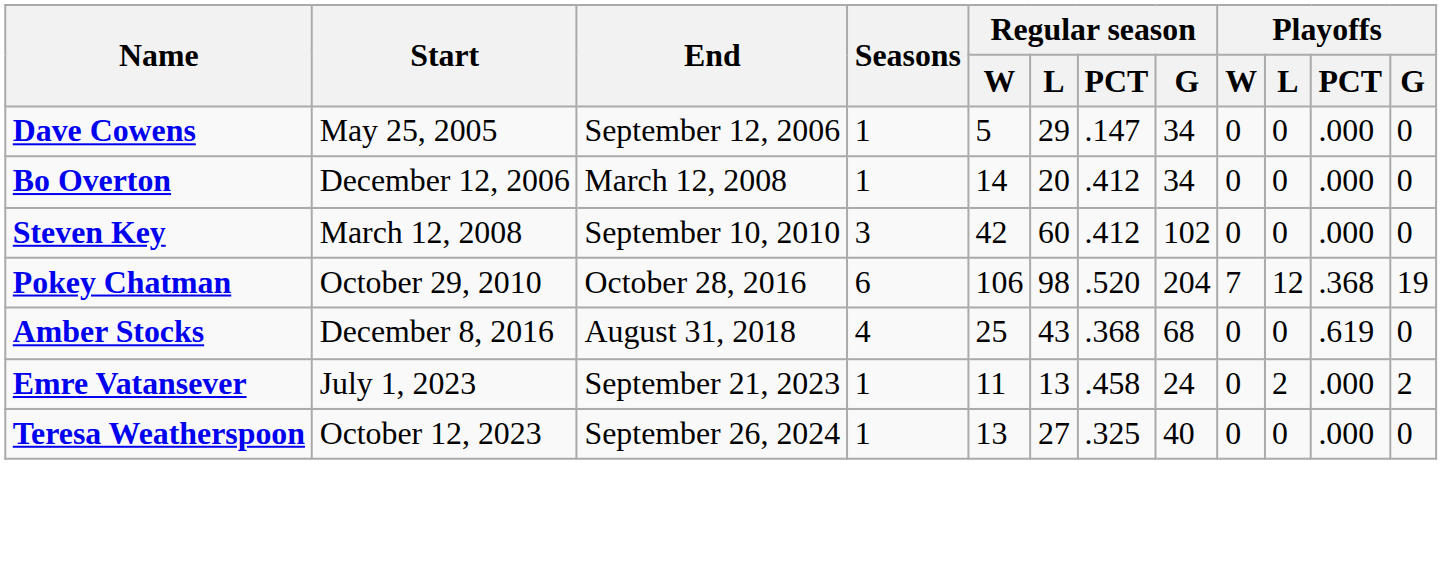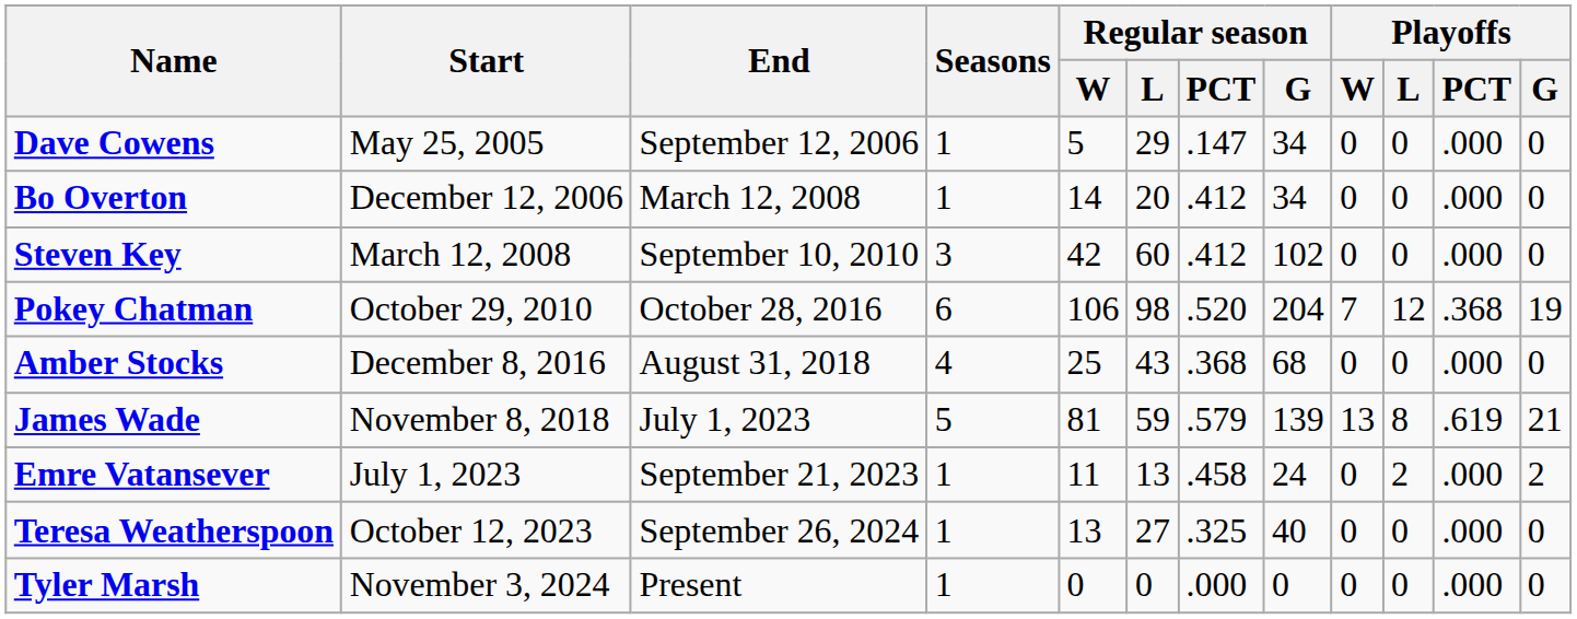 <table class="wikitable" style="margin:0.2em auto;">
 <tr>
 <th rowspan="2">Name</th>
 <th rowspan="2">Start</th>
 <th rowspan="2">End</th>
 <th rowspan="2">Seasons</th>
 <th colspan="4">Regular season</th>
 <th colspan="4">Playoffs</th>
 </tr>
 <tr>
 <th>W</th>
 <th>L</th>
 <th>PCT</th>
 <th>G</th>
 <th>W</th>
 <th>L</th>
 <th>PCT</th>
 <th>G</th>
 </tr>
 <tr>
 <td><strong><a href='#'>Dave Cowens</a></strong></td>
 <td>May 25, 2005</td>
 <td>September 12, 2006</td>
 <td>1</td>
 <td>5</td>
 <td>29</td>
 <td>.147</td>
 <td>34</td>
 <td>0</td>
 <td>0</td>
 <td>.000</td>
 <td>0</td>
 </tr>
 <tr>
 <td><strong><a href='#'>Bo Overton</a></strong></td>
 <td>December 12, 2006</td>
 <td>March 12, 2008</td>
 <td>1</td>
 <td>14</td>
 <td>20</td>
 <td>.412</td>
 <td>34</td>
 <td>0</td>
 <td>0</td>
 <td>.000</td>
 <td>0</td>
 </tr>
 <tr>
 <td><strong><a href='#'>Steven Key</a></strong></td>
 <td>March 12, 2008</td>
 <td>September 10, 2010</td>
 <td>3</td>
 <td>42</td>
 <td>60</td>
 <td>.412</td>
 <td>102</td>
 <td>0</td>
 <td>0</td>
 <td>.000</td>
 <td>0</td>
 </tr>
 <tr>
 <td><strong><a href='#'>Pokey Chatman</a></strong></td>
 <td>October 29, 2010</td>
 <td>October 28, 2016</td>
 <td>6</td>
 <td>106</td>
 <td>98</td>
 <td>.520</td>
 <td>204</td>
 <td>7</td>
 <td>12</td>
 <td>.368</td>
 <td>19</td>
 </tr>
 <tr>
 <td><strong><a href='#'>Amber Stocks</a></strong></td>
 <td>December 8, 2016</td>
 <td>August 31, 2018</td>
 <td>4</td>
 <td>25</td>
 <td>43</td>
 <td>.368</td>
 <td>68</td>
 <td>0</td>
 <td>0</td>
+<td>.000</td>
+<td>0</td>
+</tr>
+<tr>
+<td><strong><a href='#'>James Wade</a></strong></td>
+<td>November 8, 2018</td>
+<td>July 1, 2023</td>
+<td>5</td>
+<td>81</td>
+<td>59</td>
+<td>.579</td>
+<td>139</td>
+<td>13</td>
+<td>8</td>
 <td>.619</td>
-<td>0</td>
+<td>21</td>
 </tr>
 <tr>
 <td><strong><a href='#'>Emre Vatansever</a></strong></td>
 <td>July 1, 2023</td>
 <td>September 21, 2023</td>
 <td>1</td>
 <td>11</td>
 <td>13</td>
 <td>.458</td>
 <td>24</td>
 <td>0</td>
 <td>2</td>
 <td>.000</td>
 <td>2</td>
 </tr>
 <tr>
 <td><strong><a href='#'>Teresa Weatherspoon</a></strong></td>
 <td>October 12, 2023</td>
 <td>September 26, 2024</td>
 <td>1</td>
 <td>13</td>
 <td>27</td>
 <td>.325</td>
 <td>40</td>
 <td>0</td>
 <td>0</td>
 <td>.000</td>
 <td>0</td>
 </tr>
+<tr>
+<td><strong><a href='#'>Tyler Marsh</a></strong></td>
+<td>November 3, 2024</td>
+<td>Present</td>
+<td>1</td>
+<td>0</td>
+<td>0</td>
+<td>.000</td>
+<td>0</td>
+<td>0</td>
+<td>0</td>
+<td>.000</td>
+<td>0</td>
+</tr>
 </table>
